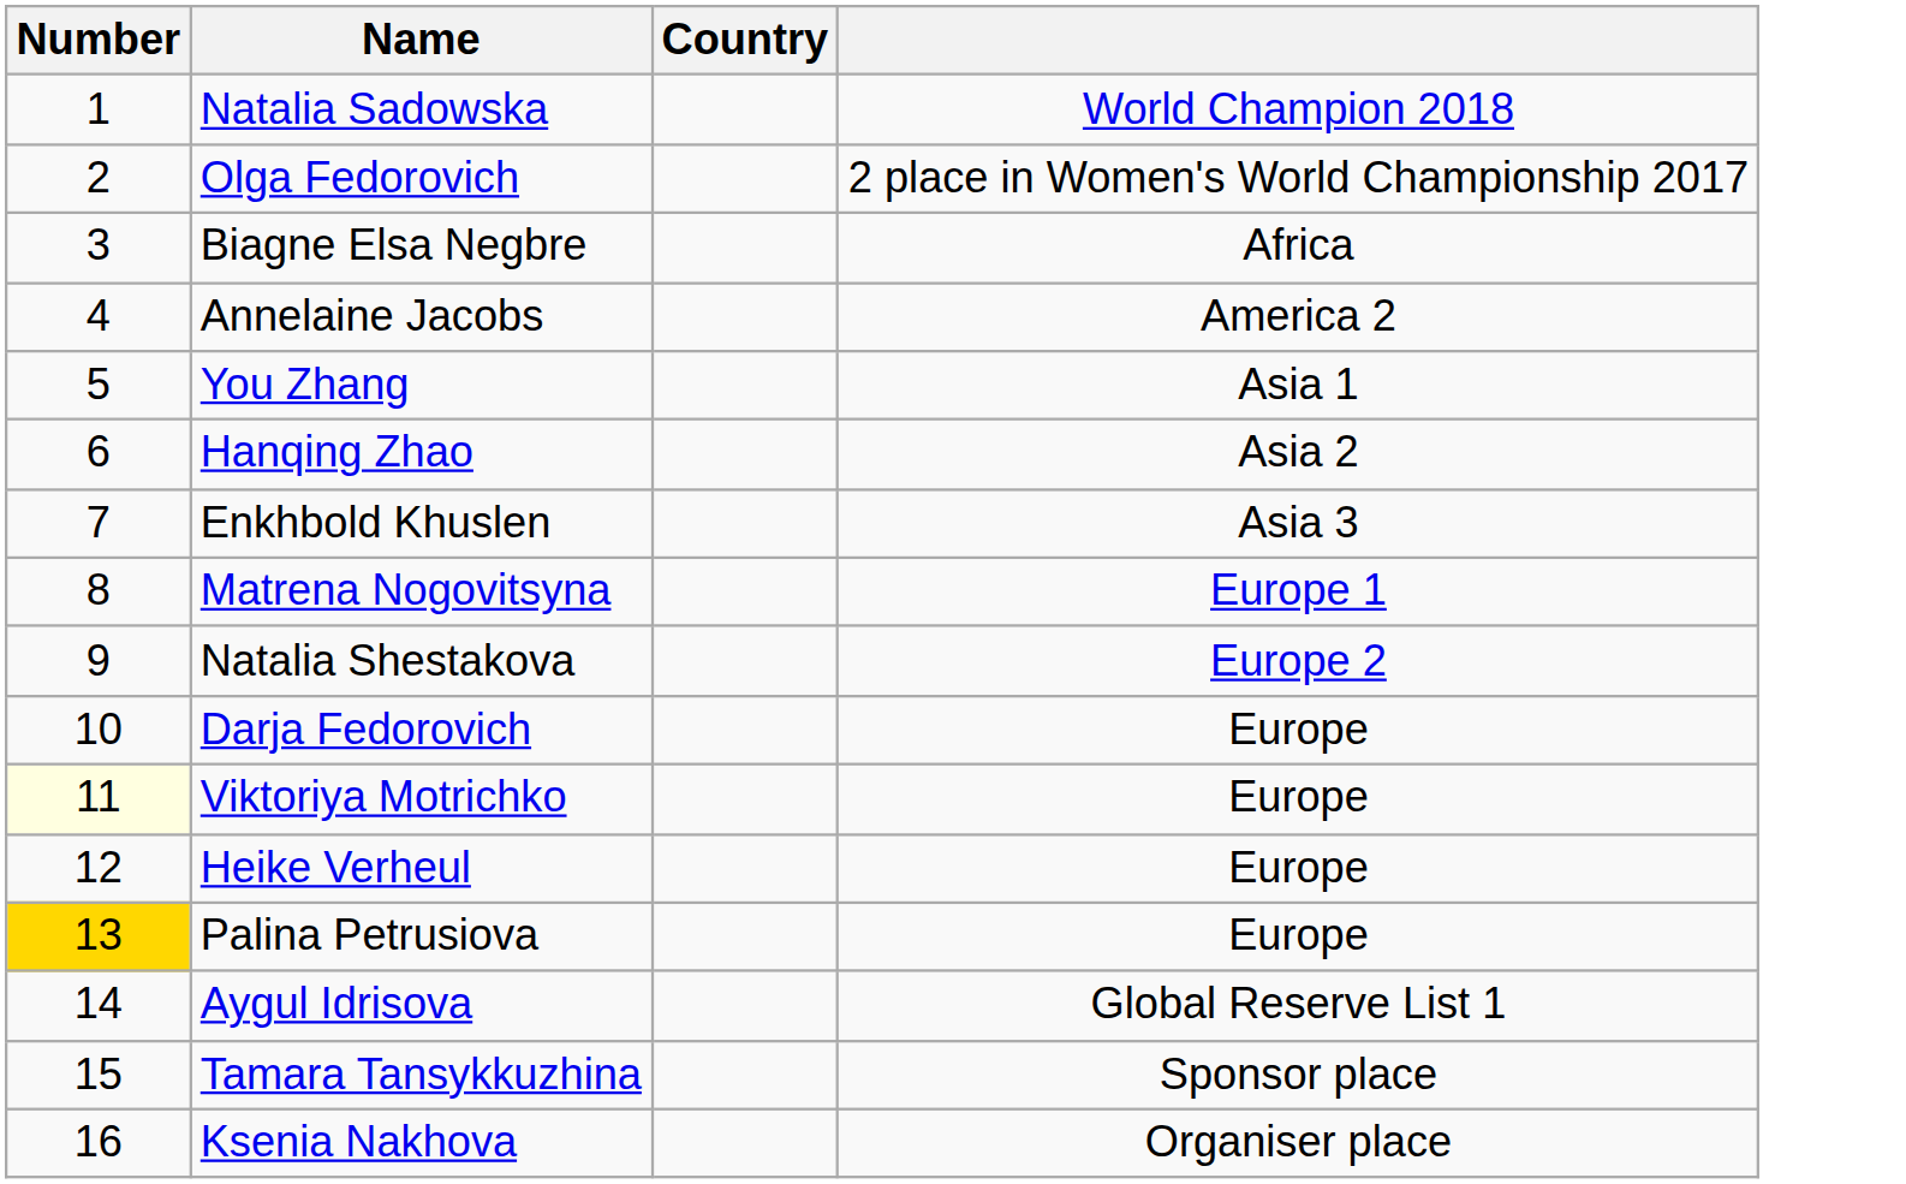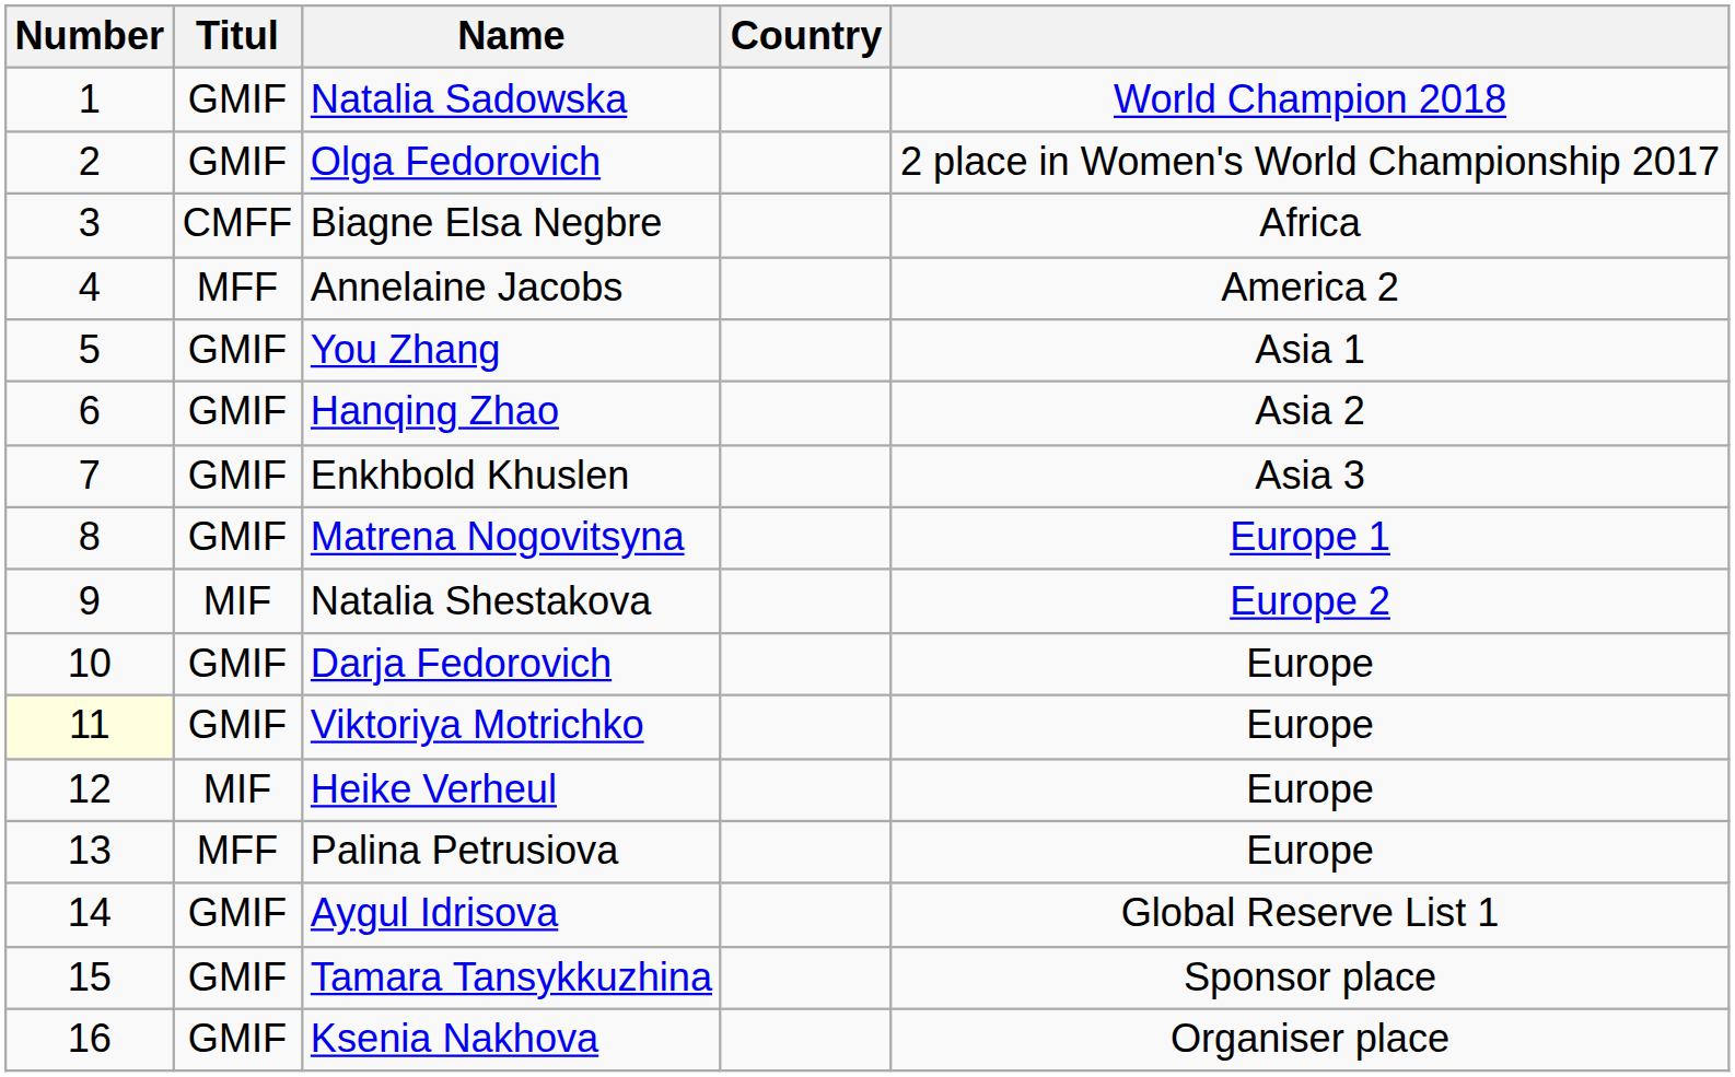 <table class=wikitable style="text-align: center;">
 <tr>
 <th>Number</th>
+<th>Titul</th>
 <th>Name</th>
 <th>Country</th>
 <th></th>
 </tr>
 <tr>
 <td>1</td>
+<td>GMIF</td>
 <td align="left"><a href='#'>Natalia Sadowska</a></td>
 <td align="left"></td>
 <td><a href='#'>World Champion 2018</a></td>
 </tr>
 <tr>
 <td>2</td>
+<td>GMIF</td>
 <td align="left"><a href='#'>Olga Fedorovich</a></td>
 <td align="left"></td>
 <td>2 place in Women's World Championship 2017</td>
 </tr>
 <tr>
 <td>3</td>
+<td>CMFF</td>
 <td align="left">Biagne Elsa Negbre</td>
 <td align="left"></td>
 <td>Africa</td>
 </tr>
 <tr>
 <td>4</td>
+<td>MFF</td>
 <td align="left">Annelaine Jacobs</td>
 <td align="left"></td>
 <td>America 2</td>
 </tr>
 <tr>
 <td>5</td>
+<td>GMIF</td>
 <td align="left"><a href='#'>You Zhang</a></td>
 <td align="left"></td>
 <td>Asia 1</td>
 </tr>
 <tr>
 <td>6</td>
+<td>GMIF</td>
 <td align="left"><a href='#'>Hanqing Zhao</a></td>
 <td align="left"></td>
 <td>Asia 2</td>
 </tr>
 <tr>
 <td>7</td>
+<td>GMIF</td>
 <td align="left">Enkhbold Khuslen</td>
 <td align="left"></td>
 <td>Asia 3</td>
 </tr>
 <tr>
 <td>8</td>
+<td>GMIF</td>
 <td align="left"><a href='#'>Matrena Nogovitsyna</a></td>
 <td align="left"></td>
 <td><a href='#'>Europe 1</a></td>
 </tr>
 <tr>
 <td>9</td>
+<td>MIF</td>
 <td align="left">Natalia Shestakova</td>
 <td align="left"></td>
 <td><a href='#'>Europe 2</a></td>
 </tr>
 <tr>
 <td>10</td>
+<td>GMIF</td>
 <td align="left"><a href='#'>Darja Fedorovich</a></td>
 <td align="left"></td>
 <td>Europe</td>
 </tr>
 <tr>
 <td style="background: lightyellow;">11</td>
+<td>GMIF</td>
 <td align="left"><a href='#'>Viktoriya Motrichko</a></td>
 <td align="left"></td>
 <td>Europe</td>
 </tr>
 <tr>
 <td>12</td>
+<td>MIF</td>
 <td align="left"><a href='#'>Heike Verheul</a></td>
 <td align="left"></td>
 <td>Europe</td>
 </tr>
 <tr>
-<td style="background: gold;">13</td>
+<td>13</td>
+<td>MFF</td>
 <td align="left">Palina Petrusiova</td>
 <td align="left"></td>
 <td>Europe</td>
 </tr>
 <tr>
 <td>14</td>
+<td>GMIF</td>
 <td align="left"><a href='#'>Aygul Idrisova</a></td>
 <td align="left"></td>
 <td>Global Reserve List 1</td>
 </tr>
 <tr>
 <td>15</td>
+<td>GMIF</td>
 <td align="left"><a href='#'>Tamara Tansykkuzhina</a></td>
 <td align="left"></td>
 <td>Sponsor place</td>
 </tr>
 <tr>
 <td>16</td>
+<td>GMIF</td>
 <td align="left"><a href='#'>Ksenia Nakhova</a></td>
 <td align="left"></td>
 <td>Organiser place</td>
 </tr>
 </table>
